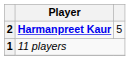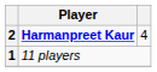 <table class="wikitable sortable" style="text-align:left;">
 <tr>
 <th scope=col></th>
 <th scope=col>Player</th>
 <th scope=col></th>
 </tr>
 <tr>
 <th>2</th>
 <td><strong> <a href='#'>Harmanpreet Kaur</a></strong></td>
-<td>5</td>
+<td>4</td>
 </tr>
 <tr>
 <th>1</th>
 <td colspan=2><em>11 players</em></td>
 </tr>
 <tr>
 </tr>
 </table>
